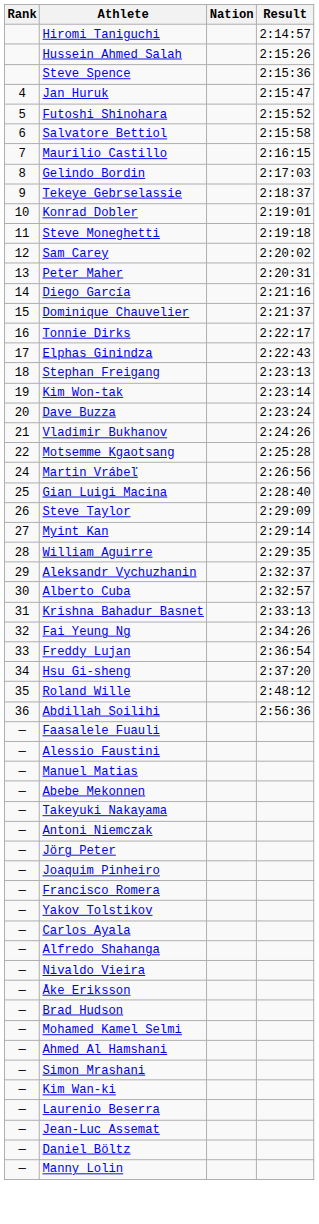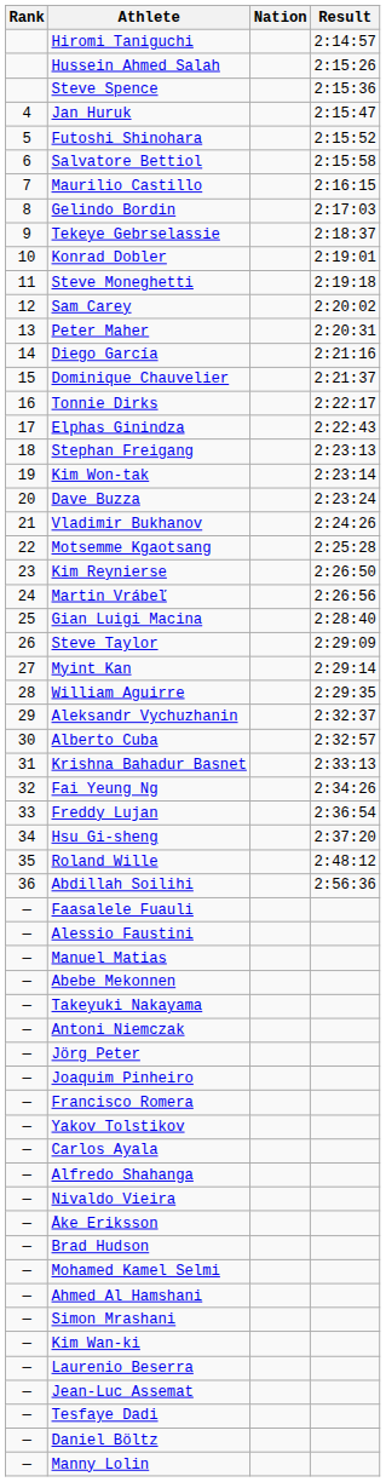 <table class="wikitable sortable">
 <tr>
 <th>Rank</th>
 <th>Athlete</th>
 <th>Nation</th>
 <th>Result</th>
 </tr>
 <tr>
 <td align="center"></td>
 <td><a href='#'>Hiromi Taniguchi</a></td>
 <td></td>
 <td align="center">2:14:57</td>
 </tr>
 <tr>
 <td align="center"></td>
 <td><a href='#'>Hussein Ahmed Salah</a></td>
 <td></td>
 <td align="center">2:15:26</td>
 </tr>
 <tr>
 <td align="center"></td>
 <td><a href='#'>Steve Spence</a></td>
 <td></td>
 <td align="center">2:15:36</td>
 </tr>
 <tr>
 <td align="center">4</td>
 <td><a href='#'>Jan Huruk</a></td>
 <td></td>
 <td align="center">2:15:47</td>
 </tr>
 <tr>
 <td align="center">5</td>
 <td><a href='#'>Futoshi Shinohara</a></td>
 <td></td>
 <td align="center">2:15:52</td>
 </tr>
 <tr>
 <td align="center">6</td>
 <td><a href='#'>Salvatore Bettiol</a></td>
 <td></td>
 <td align="center">2:15:58</td>
 </tr>
 <tr>
 <td align="center">7</td>
 <td><a href='#'>Maurilio Castillo</a></td>
 <td></td>
 <td align="center">2:16:15</td>
 </tr>
 <tr>
 <td align="center">8</td>
 <td><a href='#'>Gelindo Bordin</a></td>
 <td></td>
 <td align="center">2:17:03</td>
 </tr>
 <tr>
 <td align="center">9</td>
 <td><a href='#'>Tekeye Gebrselassie</a></td>
 <td></td>
 <td align="center">2:18:37</td>
 </tr>
 <tr>
 <td align="center">10</td>
 <td><a href='#'>Konrad Dobler</a></td>
 <td></td>
 <td align="center">2:19:01</td>
 </tr>
 <tr>
 <td align="center">11</td>
 <td><a href='#'>Steve Moneghetti</a></td>
 <td></td>
 <td align="center">2:19:18</td>
 </tr>
 <tr>
 <td align="center">12</td>
 <td><a href='#'>Sam Carey</a></td>
 <td></td>
 <td align="center">2:20:02</td>
 </tr>
 <tr>
 <td align="center">13</td>
 <td><a href='#'>Peter Maher</a></td>
 <td></td>
 <td align="center">2:20:31</td>
 </tr>
 <tr>
 <td align="center">14</td>
 <td><a href='#'>Diego García</a></td>
 <td></td>
 <td align="center">2:21:16</td>
 </tr>
 <tr>
 <td align="center">15</td>
 <td><a href='#'>Dominique Chauvelier</a></td>
 <td></td>
 <td align="center">2:21:37</td>
 </tr>
 <tr>
 <td align="center">16</td>
 <td><a href='#'>Tonnie Dirks</a></td>
 <td></td>
 <td align="center">2:22:17</td>
 </tr>
 <tr>
 <td align="center">17</td>
 <td><a href='#'>Elphas Ginindza</a></td>
 <td></td>
 <td align="center">2:22:43</td>
 </tr>
 <tr>
 <td align="center">18</td>
 <td><a href='#'>Stephan Freigang</a></td>
 <td></td>
 <td align="center">2:23:13</td>
 </tr>
 <tr>
 <td align="center">19</td>
 <td><a href='#'>Kim Won-tak</a></td>
 <td></td>
 <td align="center">2:23:14</td>
 </tr>
 <tr>
 <td align="center">20</td>
 <td><a href='#'>Dave Buzza</a></td>
 <td></td>
 <td align="center">2:23:24</td>
 </tr>
 <tr>
 <td align="center">21</td>
 <td><a href='#'>Vladimir Bukhanov</a></td>
 <td></td>
 <td align="center">2:24:26</td>
 </tr>
 <tr>
 <td align="center">22</td>
 <td><a href='#'>Motsemme Kgaotsang</a></td>
 <td></td>
 <td align="center">2:25:28</td>
+</tr>
+<tr>
+<td align="center">23</td>
+<td><a href='#'>Kim Reynierse</a></td>
+<td></td>
+<td align="center">2:26:50</td>
 </tr>
 <tr>
 <td align="center">24</td>
 <td><a href='#'>Martin Vrábeľ</a></td>
 <td></td>
 <td align="center">2:26:56</td>
 </tr>
 <tr>
 <td align="center">25</td>
 <td><a href='#'>Gian Luigi Macina</a></td>
 <td></td>
 <td align="center">2:28:40</td>
 </tr>
 <tr>
 <td align="center">26</td>
 <td><a href='#'>Steve Taylor</a></td>
 <td></td>
 <td align="center">2:29:09</td>
 </tr>
 <tr>
 <td align="center">27</td>
 <td><a href='#'>Myint Kan</a></td>
 <td></td>
 <td align="center">2:29:14</td>
 </tr>
 <tr>
 <td align="center">28</td>
 <td><a href='#'>William Aguirre</a></td>
 <td></td>
 <td align="center">2:29:35</td>
 </tr>
 <tr>
 <td align="center">29</td>
 <td><a href='#'>Aleksandr Vychuzhanin</a></td>
 <td></td>
 <td align="center">2:32:37</td>
 </tr>
 <tr>
 <td align="center">30</td>
 <td><a href='#'>Alberto Cuba</a></td>
 <td></td>
 <td align="center">2:32:57</td>
 </tr>
 <tr>
 <td align="center">31</td>
 <td><a href='#'>Krishna Bahadur Basnet</a></td>
 <td></td>
 <td align="center">2:33:13</td>
 </tr>
 <tr>
 <td align="center">32</td>
 <td><a href='#'>Fai Yeung Ng</a></td>
 <td></td>
 <td align="center">2:34:26</td>
 </tr>
 <tr>
 <td align="center">33</td>
 <td><a href='#'>Freddy Lujan</a></td>
 <td></td>
 <td align="center">2:36:54</td>
 </tr>
 <tr>
 <td align="center">34</td>
 <td><a href='#'>Hsu Gi-sheng</a></td>
 <td></td>
 <td align="center">2:37:20</td>
 </tr>
 <tr>
 <td align="center">35</td>
 <td><a href='#'>Roland Wille</a></td>
 <td></td>
 <td align="center">2:48:12</td>
 </tr>
 <tr>
 <td align="center">36</td>
 <td><a href='#'>Abdillah Soilihi</a></td>
 <td></td>
 <td align="center">2:56:36</td>
 </tr>
 <tr>
 <td align="center">—</td>
 <td><a href='#'>Faasalele Fuauli</a></td>
 <td></td>
 <td align="center"></td>
 </tr>
 <tr>
 <td align="center">—</td>
 <td><a href='#'>Alessio Faustini</a></td>
 <td></td>
 <td align="center"></td>
 </tr>
 <tr>
 <td align="center">—</td>
 <td><a href='#'>Manuel Matias</a></td>
 <td></td>
 <td align="center"></td>
 </tr>
 <tr>
 <td align="center">—</td>
 <td><a href='#'>Abebe Mekonnen</a></td>
 <td></td>
 <td align="center"></td>
 </tr>
 <tr>
 <td align="center">—</td>
 <td><a href='#'>Takeyuki Nakayama</a></td>
 <td></td>
 <td align="center"></td>
 </tr>
 <tr>
 <td align="center">—</td>
 <td><a href='#'>Antoni Niemczak</a></td>
 <td></td>
 <td align="center"></td>
 </tr>
 <tr>
 <td align="center">—</td>
 <td><a href='#'>Jörg Peter</a></td>
 <td></td>
 <td align="center"></td>
 </tr>
 <tr>
 <td align="center">—</td>
 <td><a href='#'>Joaquim Pinheiro</a></td>
 <td></td>
 <td align="center"></td>
 </tr>
 <tr>
 <td align="center">—</td>
 <td><a href='#'>Francisco Romera</a></td>
 <td></td>
 <td align="center"></td>
 </tr>
 <tr>
 <td align="center">—</td>
 <td><a href='#'>Yakov Tolstikov</a></td>
 <td></td>
 <td align="center"></td>
 </tr>
 <tr>
 <td align="center">—</td>
 <td><a href='#'>Carlos Ayala</a></td>
 <td></td>
 <td align="center"></td>
 </tr>
 <tr>
 <td align="center">—</td>
 <td><a href='#'>Alfredo Shahanga</a></td>
 <td></td>
 <td align="center"></td>
 </tr>
 <tr>
 <td align="center">—</td>
 <td><a href='#'>Nivaldo Vieira</a></td>
 <td></td>
 <td align="center"></td>
 </tr>
 <tr>
 <td align="center">—</td>
 <td><a href='#'>Åke Eriksson</a></td>
 <td></td>
 <td align="center"></td>
 </tr>
 <tr>
 <td align="center">—</td>
 <td><a href='#'>Brad Hudson</a></td>
 <td></td>
 <td align="center"></td>
 </tr>
 <tr>
 <td align="center">—</td>
 <td><a href='#'>Mohamed Kamel Selmi</a></td>
 <td></td>
 <td align="center"></td>
 </tr>
 <tr>
 <td align="center">—</td>
 <td><a href='#'>Ahmed Al Hamshani</a></td>
 <td></td>
 <td align="center"></td>
 </tr>
 <tr>
 <td align="center">—</td>
 <td><a href='#'>Simon Mrashani</a></td>
 <td></td>
 <td align="center"></td>
 </tr>
 <tr>
 <td align="center">—</td>
 <td><a href='#'>Kim Wan-ki</a></td>
 <td></td>
 <td align="center"></td>
 </tr>
 <tr>
 <td align="center">—</td>
 <td><a href='#'>Laurenio Beserra</a></td>
 <td></td>
 <td align="center"></td>
 </tr>
 <tr>
 <td align="center">—</td>
 <td><a href='#'>Jean-Luc Assemat</a></td>
 <td></td>
 <td align="center"></td>
 </tr>
 <tr>
 <td align="center">—</td>
+<td><a href='#'>Tesfaye Dadi</a></td>
+<td></td>
+<td align="center"></td>
+</tr>
+<tr>
+<td align="center">—</td>
 <td><a href='#'>Daniel Böltz</a></td>
 <td></td>
 <td align="center"></td>
 </tr>
 <tr>
 <td align="center">—</td>
 <td><a href='#'>Manny Lolin</a></td>
 <td></td>
 <td align="center"></td>
 </tr>
 </table>
